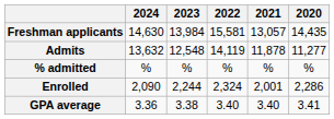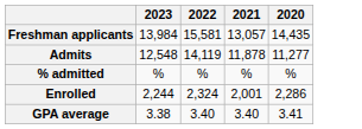 <table class="wikitable floatright" style="text-align:center">
 <tr>
 <th> </th>
-<th>2024 </th>
 <th>2023 </th>
 <th>2022 </th>
 <th>2021 </th>
 <th>2020</th>
 </tr>
 <tr>
 <th>Freshman applicants</th>
-<td>14,630</td>
 <td>13,984</td>
 <td>15,581</td>
 <td>13,057</td>
 <td>14,435</td>
 </tr>
 <tr>
 <th>Admits</th>
-<td>13,632</td>
 <td>12,548</td>
 <td>14,119</td>
 <td>11,878</td>
 <td>11,277</td>
 </tr>
 <tr>
 <th>% admitted</th>
 <td>%</td>
 <td>%</td>
 <td>%</td>
 <td>%</td>
-<td>%</td>
 </tr>
 <tr>
 <th>Enrolled</th>
-<td>2,090</td>
 <td>2,244</td>
 <td>2,324</td>
 <td>2,001</td>
 <td>2,286</td>
 </tr>
 <tr>
 <th>GPA average</th>
-<td>3.36</td>
 <td>3.38</td>
 <td>3.40</td>
 <td>3.40</td>
 <td>3.41</td>
 </tr>
 </table>
